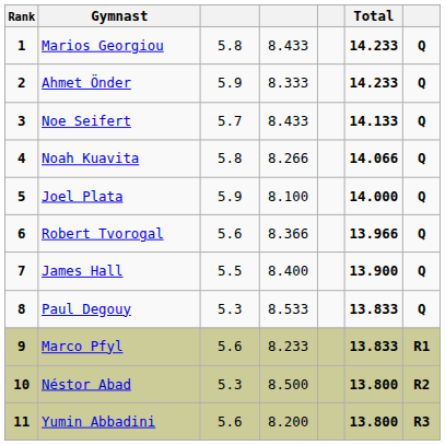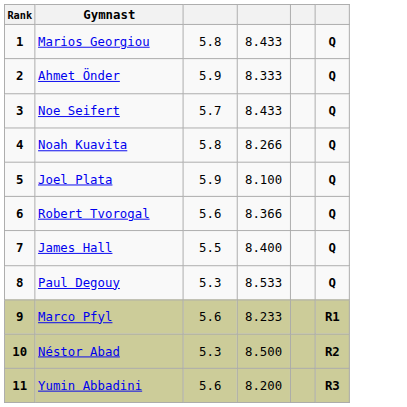 <table style="text-align:center;" class="wikitable sortable">
 <tr>
 <th scope="col" style="width:15px;"><small>Rank</small></th>
 <th scope="col" style="width:150px;">Gymnast</th>
 <th scope="col" style="width:50px;"><small></small></th>
 <th scope="col" style="width:50px;"><small></small></th>
 <th scope="col" style="width:20px;"><small></small></th>
-<th scope="col" style="width:50px;">Total</th>
 <th scope="col" style="width:30px;"><small></small></th>
 </tr>
 <tr>
 <td scope="row" style="text-align:center"><strong>1</strong></td>
 <td style="height:30px; text-align:left;"> <a href='#'>Marios Georgiou</a></td>
 <td>5.8</td>
 <td>8.433</td>
 <td></td>
-<td><strong>14.233</strong></td>
 <td><strong>Q</strong></td>
 </tr>
 <tr>
 <td scope="row" style="text-align:center"><strong>2</strong></td>
 <td style="height:30px; text-align:left;"> <a href='#'>Ahmet Önder</a></td>
 <td>5.9</td>
 <td>8.333</td>
 <td></td>
-<td><strong>14.233</strong></td>
 <td><strong>Q</strong></td>
 </tr>
 <tr>
 <td scope="row" style="text-align:center"><strong>3</strong></td>
 <td style="height:30px; text-align:left;"> <a href='#'>Noe Seifert</a></td>
 <td>5.7</td>
 <td>8.433</td>
 <td></td>
-<td><strong>14.133</strong></td>
 <td><strong>Q</strong></td>
 </tr>
 <tr>
 <td scope="row" style="text-align:center"><strong>4</strong></td>
 <td style="height:30px; text-align:left;"> <a href='#'>Noah Kuavita</a></td>
 <td>5.8</td>
 <td>8.266</td>
 <td></td>
-<td><strong>14.066</strong></td>
 <td><strong>Q</strong></td>
 </tr>
 <tr>
 <td scope="row" style="text-align:center"><strong>5</strong></td>
 <td style="height:30px; text-align:left;"> <a href='#'>Joel Plata</a></td>
 <td>5.9</td>
 <td>8.100</td>
 <td></td>
-<td><strong>14.000</strong></td>
 <td><strong>Q</strong></td>
 </tr>
 <tr>
 <td scope="row" style="text-align:center"><strong>6</strong></td>
 <td style="height:30px; text-align:left;"> <a href='#'>Robert Tvorogal</a></td>
 <td>5.6</td>
 <td>8.366</td>
 <td></td>
-<td><strong>13.966</strong></td>
 <td><strong>Q</strong></td>
 </tr>
 <tr>
 <td scope="row" style="text-align:center"><strong>7</strong></td>
 <td style="height:30px; text-align:left;"> <a href='#'>James Hall</a></td>
 <td>5.5</td>
 <td>8.400</td>
 <td></td>
-<td><strong>13.900</strong></td>
 <td><strong>Q</strong></td>
 </tr>
 <tr>
 <td scope="row" style="text-align:center"><strong>8</strong></td>
 <td style="height:30px; text-align:left;"> <a href='#'>Paul Degouy</a></td>
 <td>5.3</td>
 <td>8.533</td>
 <td></td>
-<td><strong>13.833</strong></td>
 <td><strong>Q</strong></td>
 </tr>
 <tr style="background:#cccc99;">
 <td scope="row" style="text-align:center"><strong>9</strong></td>
 <td style="height:30px; text-align:left;"> <a href='#'>Marco Pfyl</a></td>
 <td>5.6</td>
 <td>8.233</td>
 <td></td>
-<td><strong>13.833</strong></td>
 <td><strong>R1</strong></td>
 </tr>
 <tr style="background:#cccc99;">
 <td scope="row" style="text-align:center"><strong>10</strong></td>
 <td style="height:30px; text-align:left;"> <a href='#'>Néstor Abad</a></td>
 <td>5.3</td>
 <td>8.500</td>
 <td></td>
-<td><strong>13.800</strong></td>
 <td><strong>R2</strong></td>
 </tr>
 <tr style="background:#cccc99;">
 <td scope="row" style="text-align:center"><strong>11</strong></td>
 <td style="height:30px; text-align:left;"> <a href='#'>Yumin Abbadini</a></td>
 <td>5.6</td>
 <td>8.200</td>
 <td></td>
-<td><strong>13.800</strong></td>
 <td><strong>R3</strong></td>
 </tr>
 </table>
